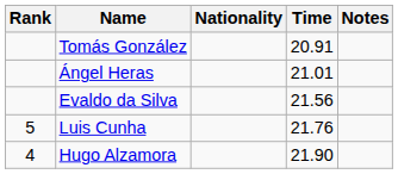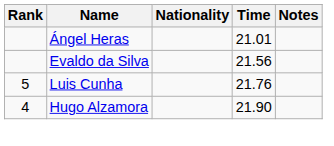 <table class="wikitable sortable" style="text-align:center">
 <tr>
 <th>Rank</th>
 <th>Name</th>
 <th>Nationality</th>
 <th>Time</th>
 <th>Notes</th>
-</tr>
-<tr>
-<td align=center></td>
-<td align=left><a href='#'>Tomás González</a></td>
-<td align=left></td>
-<td>20.91</td>
-<td></td>
 </tr>
 <tr>
 <td align=center></td>
 <td align=left><a href='#'>Ángel Heras</a></td>
 <td align=left></td>
 <td>21.01</td>
 <td></td>
 </tr>
 <tr>
 <td align=center></td>
 <td align=left><a href='#'>Evaldo da Silva</a></td>
 <td align=left></td>
 <td>21.56</td>
 <td></td>
 </tr>
 <tr>
 <td align=center>5</td>
 <td align=left><a href='#'>Luis Cunha</a></td>
 <td align=left></td>
 <td>21.76</td>
 <td></td>
 </tr>
 <tr>
 <td align=center>4</td>
 <td align=left><a href='#'>Hugo Alzamora</a></td>
 <td align=left></td>
 <td>21.90</td>
 <td></td>
 </tr>
 </table>
